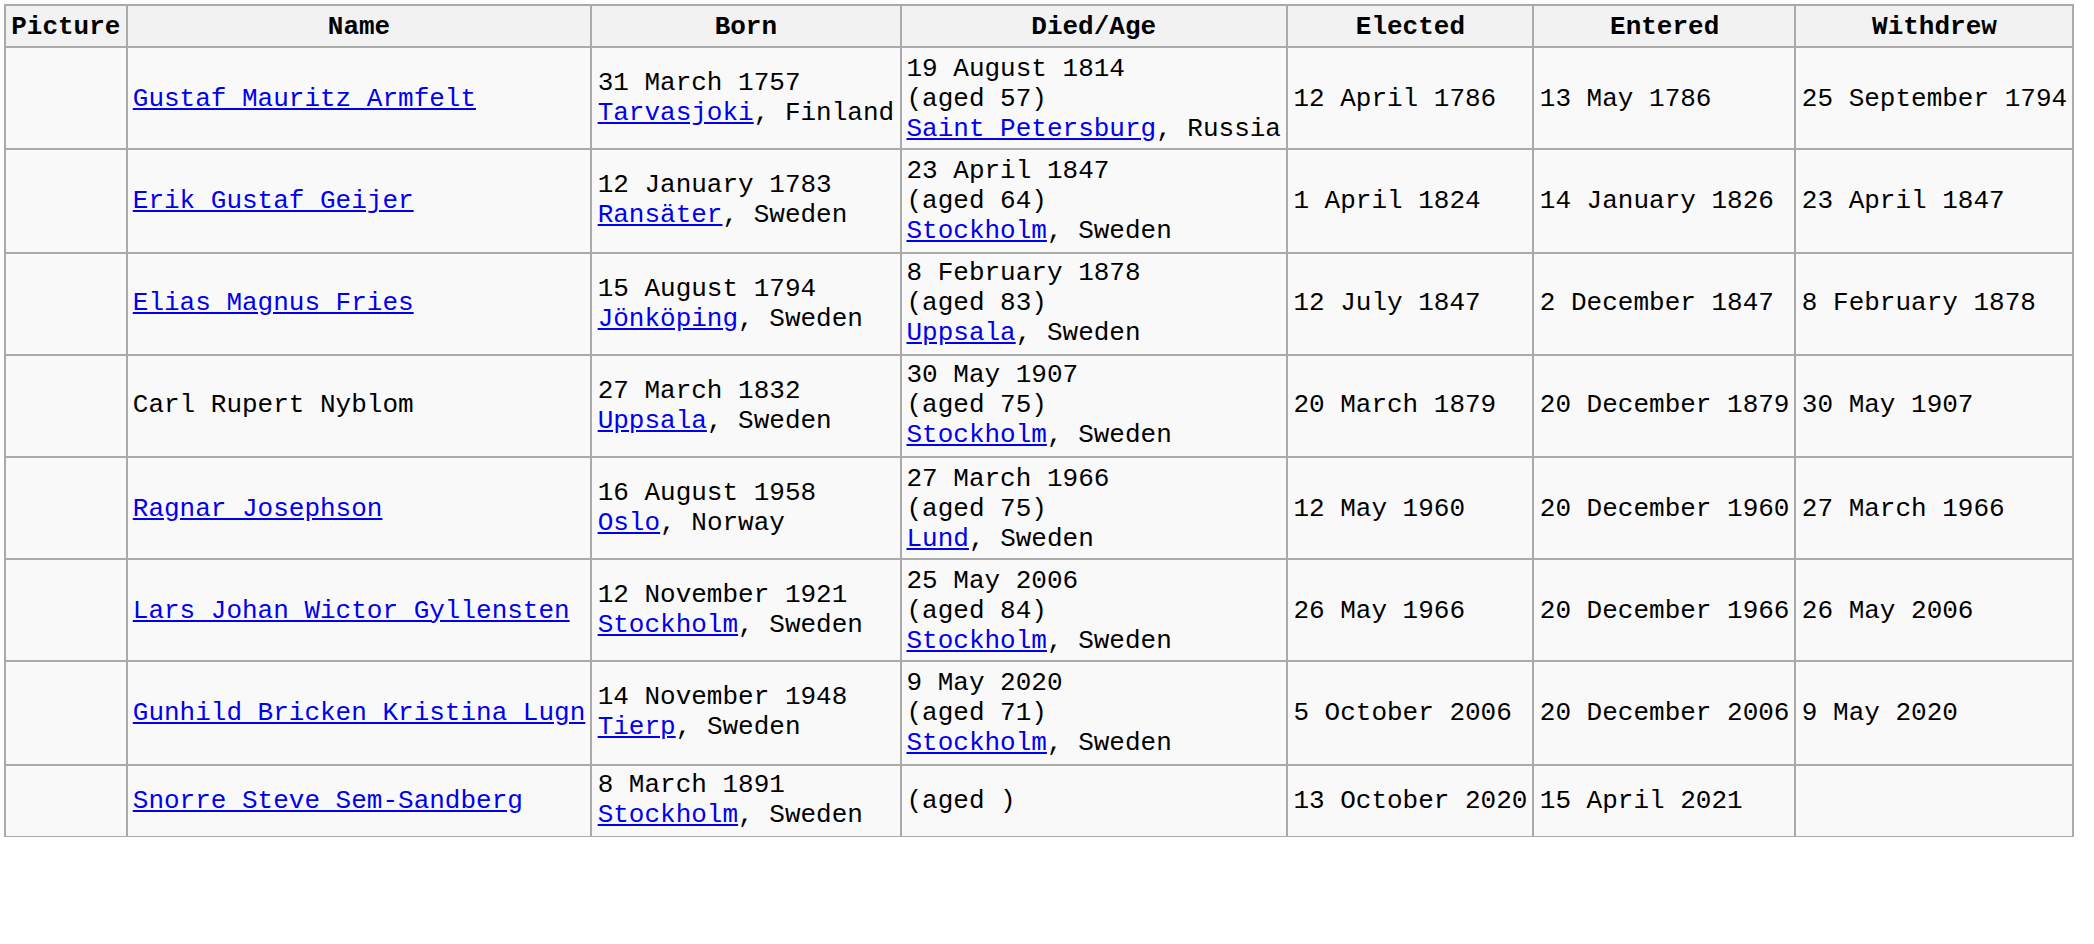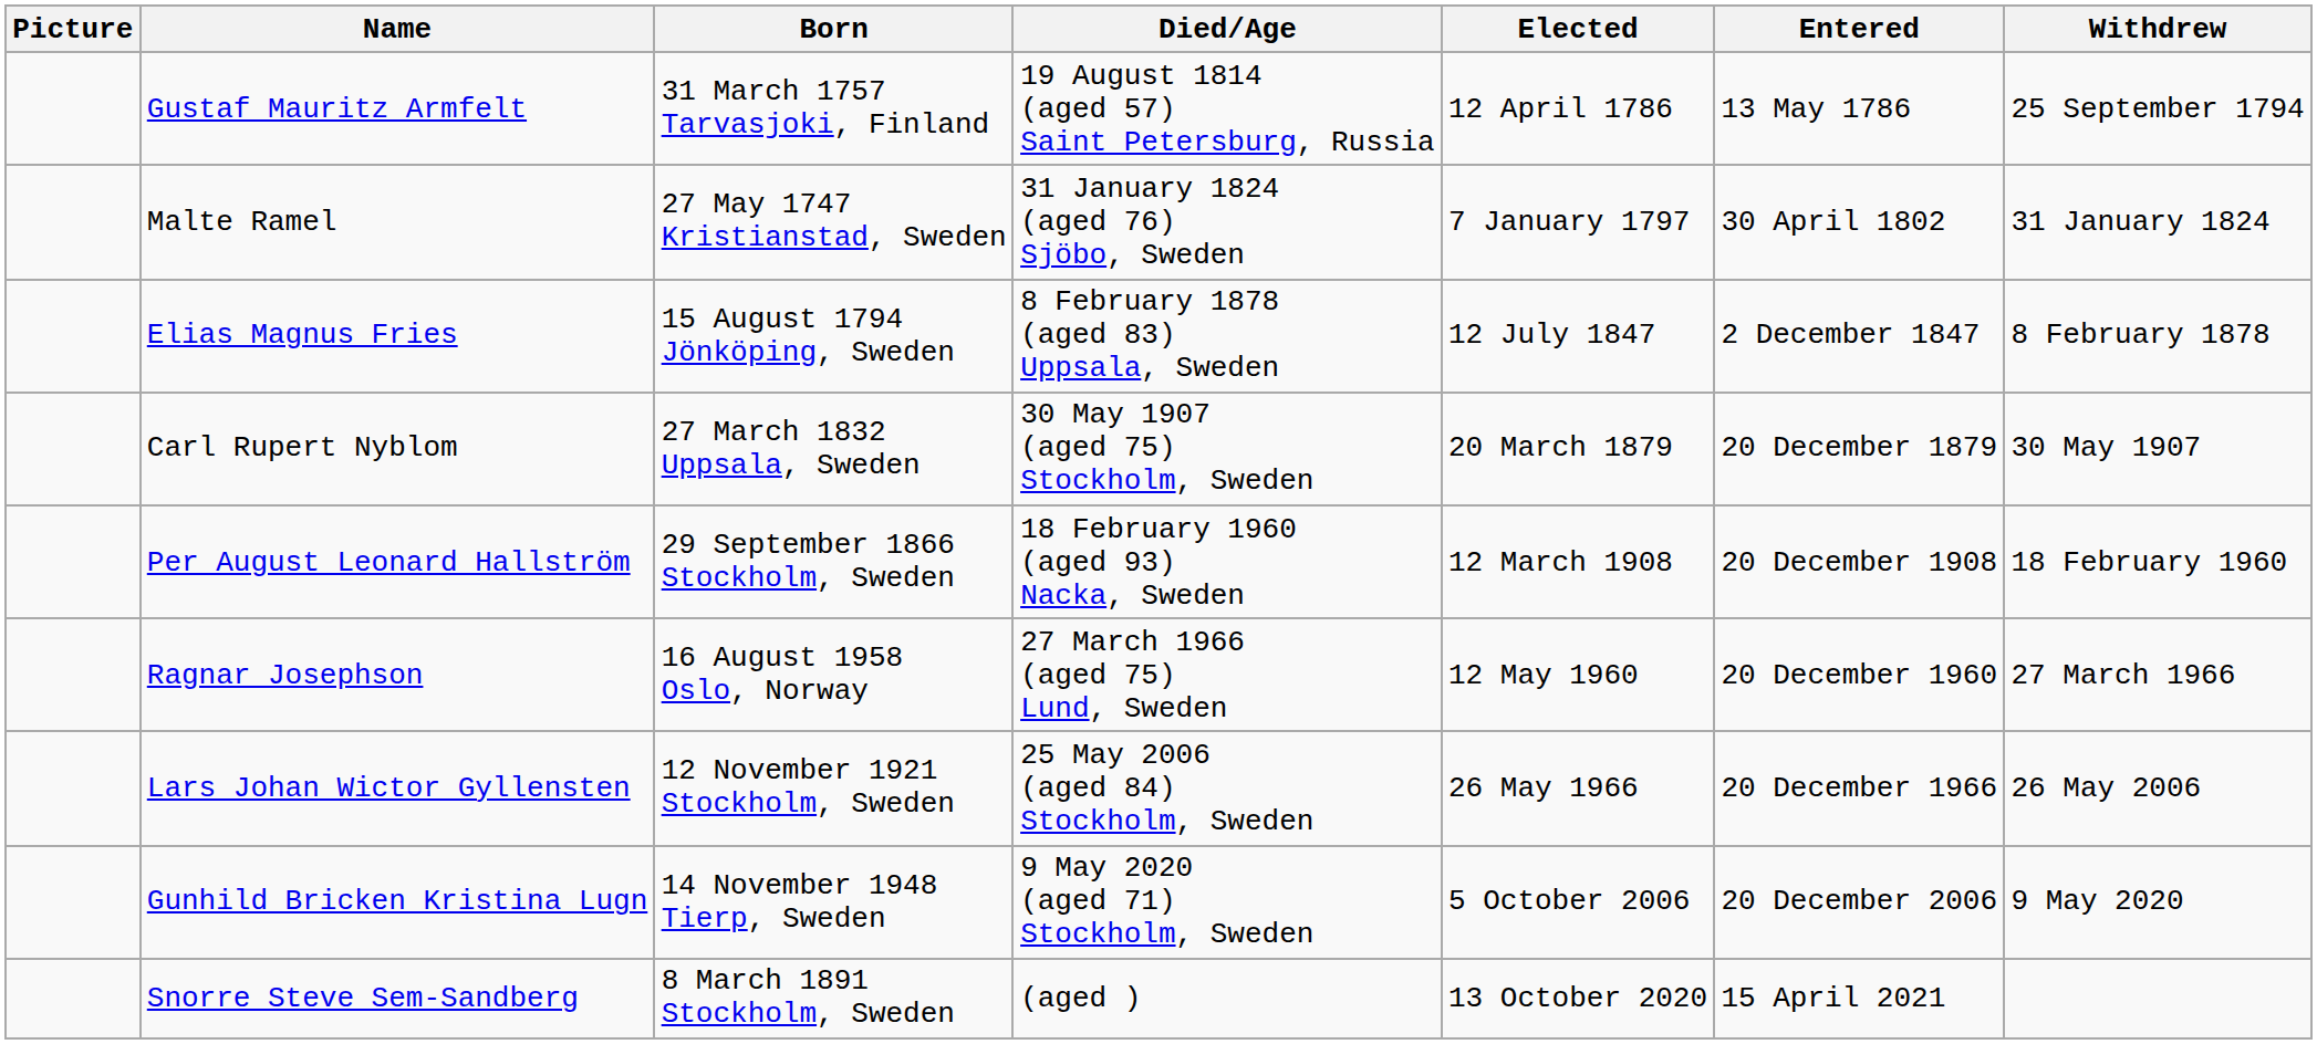 <table class="wikitable sortable">
 <tr>
 <th>Picture</th>
 <th>Name</th>
 <th>Born</th>
 <th>Died/Age</th>
 <th>Elected</th>
 <th>Entered</th>
 <th>Withdrew</th>
 </tr>
 <tr>
 <td></td>
 <td><a href='#'>Gustaf Mauritz Armfelt</a></td>
 <td>31 March 1757 <br> <a href='#'>Tarvasjoki</a>, Finland</td>
 <td>19 August 1814 <br> (aged 57) <br> <a href='#'>Saint Petersburg</a>, Russia</td>
 <td>12 April 1786</td>
 <td>13 May 1786</td>
 <td>25 September 1794</td>
 </tr>
 <tr>
 <td></td>
-<td><a href='#'>Erik Gustaf Geijer</a></td>
-<td>12 January 1783 <br> <a href='#'>Ransäter</a>, Sweden</td>
-<td>23 April 1847 <br> (aged 64) <br> <a href='#'>Stockholm</a>, Sweden</td>
-<td>1 April 1824</td>
-<td>14 January 1826</td>
-<td>23 April 1847</td>
+<td>Malte Ramel</td>
+<td>27 May 1747 <br> <a href='#'>Kristianstad</a>, Sweden</td>
+<td>31 January 1824 <br> (aged 76) <br> <a href='#'>Sjöbo</a>, Sweden</td>
+<td>7 January 1797</td>
+<td>30 April 1802</td>
+<td>31 January 1824</td>
 </tr>
 <tr>
 <td></td>
 <td><a href='#'>Elias Magnus Fries</a></td>
 <td>15 August 1794 <br> <a href='#'>Jönköping</a>, Sweden</td>
 <td>8 February 1878 <br> (aged 83) <br> <a href='#'>Uppsala</a>, Sweden</td>
 <td>12 July 1847</td>
 <td>2 December 1847</td>
 <td>8 February 1878</td>
 </tr>
 <tr>
 <td></td>
 <td>Carl Rupert Nyblom</td>
 <td>27 March 1832 <br> <a href='#'>Uppsala</a>, Sweden</td>
 <td>30 May 1907 <br> (aged 75) <br> <a href='#'>Stockholm</a>, Sweden</td>
 <td>20 March 1879</td>
 <td>20 December 1879</td>
 <td>30 May 1907</td>
+</tr>
+<tr>
+<td></td>
+<td><a href='#'>Per August Leonard Hallström</a></td>
+<td>29 September 1866 <br> <a href='#'>Stockholm</a>, Sweden</td>
+<td>18 February 1960 <br> (aged 93) <br> <a href='#'>Nacka</a>, Sweden</td>
+<td>12 March 1908</td>
+<td>20 December 1908</td>
+<td>18 February 1960</td>
 </tr>
 <tr>
 <td></td>
 <td><a href='#'>Ragnar Josephson</a></td>
 <td>16 August 1958 <br> <a href='#'>Oslo</a>, Norway</td>
 <td>27 March 1966 <br> (aged 75) <br> <a href='#'>Lund</a>, Sweden</td>
 <td>12 May 1960</td>
 <td>20 December 1960</td>
 <td>27 March 1966</td>
 </tr>
 <tr>
 <td></td>
 <td><a href='#'>Lars Johan Wictor Gyllensten</a></td>
 <td>12 November 1921 <br> <a href='#'>Stockholm</a>, Sweden</td>
 <td>25 May 2006 <br> (aged 84) <br> <a href='#'>Stockholm</a>, Sweden</td>
 <td>26 May 1966</td>
 <td>20 December 1966</td>
 <td>26 May 2006</td>
 </tr>
 <tr>
 <td></td>
 <td><a href='#'>Gunhild Bricken Kristina Lugn</a></td>
 <td>14 November 1948 <br> <a href='#'>Tierp</a>, Sweden</td>
 <td>9 May 2020 <br> (aged 71) <br> <a href='#'>Stockholm</a>, Sweden</td>
 <td>5 October 2006</td>
 <td>20 December 2006</td>
 <td>9 May 2020</td>
 </tr>
 <tr>
 <td></td>
 <td><a href='#'>Snorre Steve Sem-Sandberg</a></td>
 <td>8 March 1891 <br> <a href='#'>Stockholm</a>, Sweden</td>
 <td>(aged )</td>
 <td>13 October 2020</td>
 <td>15 April 2021</td>
 <td></td>
 </tr>
 </table>
